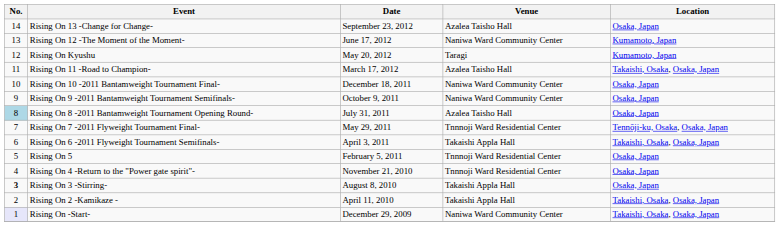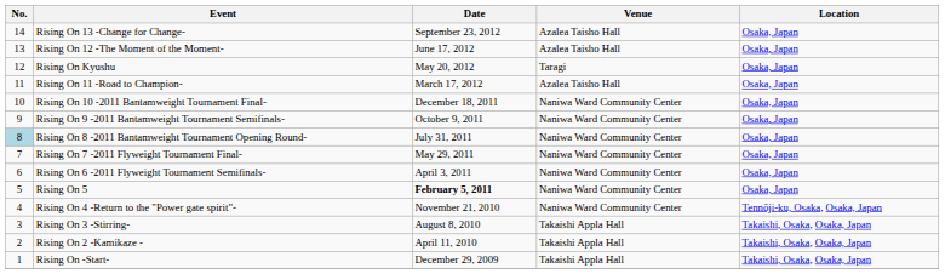 <table class="wikitable sortable" style="width:100%; margin:auto; font-size:90%;">
 <tr>
 <th>No.</th>
 <th>Event</th>
 <th>Date</th>
 <th>Venue</th>
 <th>Location</th>
 </tr>
 <tr>
 <td style="text-align:center">14</td>
 <td>Rising On 13 -Change for Change-</td>
 <td>September 23, 2012</td>
 <td>Azalea Taisho Hall</td>
 <td><a href='#'>Osaka, Japan</a></td>
 </tr>
 <tr>
 <td style="text-align:center">13</td>
 <td>Rising On 12 -The Moment of the Moment-</td>
 <td>June 17, 2012</td>
-<td>Naniwa Ward Community Center</td>
-<td><a href='#'>Kumamoto, Japan</a></td>
+<td>Azalea Taisho Hall</td>
+<td><a href='#'>Osaka, Japan</a></td>
 </tr>
 <tr>
 <td style="text-align:center">12</td>
 <td>Rising On Kyushu</td>
 <td>May 20, 2012</td>
 <td>Taragi</td>
-<td><a href='#'>Kumamoto, Japan</a></td>
+<td><a href='#'>Osaka, Japan</a></td>
 </tr>
 <tr>
 <td style="text-align:center">11</td>
 <td>Rising On 11 -Road to Champion-</td>
 <td>March 17, 2012</td>
 <td>Azalea Taisho Hall</td>
-<td><a href='#'>Takaishi, Osaka</a>, <a href='#'>Osaka, Japan</a></td>
+<td><a href='#'>Osaka, Japan</a></td>
 </tr>
 <tr>
 <td style="text-align:center">10</td>
 <td>Rising On 10 -2011 Bantamweight Tournament Final-</td>
 <td>December 18, 2011</td>
 <td>Naniwa Ward Community Center</td>
 <td><a href='#'>Osaka, Japan</a></td>
 </tr>
 <tr>
 <td style="text-align:center">9</td>
 <td>Rising On 9 -2011 Bantamweight Tournament Semifinals-</td>
 <td>October 9, 2011</td>
 <td>Naniwa Ward Community Center</td>
 <td><a href='#'>Osaka, Japan</a></td>
 </tr>
 <tr>
 <td style="background: lightblue; text-align:center">8</td>
 <td>Rising On 8 -2011 Bantamweight Tournament Opening Round-</td>
 <td>July 31, 2011</td>
-<td>Azalea Taisho Hall</td>
+<td>Naniwa Ward Community Center</td>
 <td><a href='#'>Osaka, Japan</a></td>
 </tr>
 <tr>
 <td style="text-align:center">7</td>
 <td>Rising On 7 -2011 Flyweight Tournament Final-</td>
 <td>May 29, 2011</td>
-<td>Tnnnoji Ward Residential Center</td>
-<td><a href='#'>Tennōji-ku, Osaka</a>, <a href='#'>Osaka, Japan</a></td>
+<td>Naniwa Ward Community Center</td>
+<td><a href='#'>Osaka, Japan</a></td>
 </tr>
 <tr>
 <td style="text-align:center">6</td>
 <td>Rising On 6 -2011 Flyweight Tournament Semifinals-</td>
 <td>April 3, 2011</td>
-<td>Takaishi Appla Hall</td>
-<td><a href='#'>Takaishi, Osaka</a>, <a href='#'>Osaka, Japan</a></td>
+<td>Naniwa Ward Community Center</td>
+<td><a href='#'>Osaka, Japan</a></td>
 </tr>
 <tr>
 <td style="text-align:center">5</td>
 <td>Rising On 5</td>
-<td>February 5, 2011</td>
-<td>Tnnnoji Ward Residential Center</td>
+<td><strong>February 5, 2011</strong></td>
+<td>Naniwa Ward Community Center</td>
 <td><a href='#'>Osaka, Japan</a></td>
 </tr>
 <tr>
 <td style="text-align:center">4</td>
 <td>Rising On 4 -Return to the "Power gate spirit"-</td>
 <td>November 21, 2010</td>
-<td>Tnnnoji Ward Residential Center</td>
-<td><a href='#'>Osaka, Japan</a></td>
+<td>Naniwa Ward Community Center</td>
+<td><a href='#'>Tennōji-ku, Osaka</a>, <a href='#'>Osaka, Japan</a></td>
 </tr>
 <tr>
-<td style="text-align:center"><strong>3</strong></td>
+<td style="text-align:center">3</td>
 <td>Rising On 3 -Stirring-</td>
 <td>August 8, 2010</td>
 <td>Takaishi Appla Hall</td>
-<td><a href='#'>Osaka, Japan</a></td>
+<td><a href='#'>Takaishi, Osaka</a>, <a href='#'>Osaka, Japan</a></td>
 </tr>
 <tr>
 <td style="text-align:center">2</td>
 <td>Rising On 2 -Kamikaze -</td>
 <td>April 11, 2010</td>
 <td>Takaishi Appla Hall</td>
 <td><a href='#'>Takaishi, Osaka</a>, <a href='#'>Osaka, Japan</a></td>
 </tr>
 <tr>
-<td style="background: lavender; text-align:center">1</td>
+<td style="text-align:center">1</td>
 <td>Rising On -Start-</td>
 <td>December 29, 2009</td>
-<td>Naniwa Ward Community Center</td>
+<td>Takaishi Appla Hall</td>
 <td><a href='#'>Takaishi, Osaka</a>, <a href='#'>Osaka, Japan</a></td>
 </tr>
 <tr>
 </tr>
 </table>
